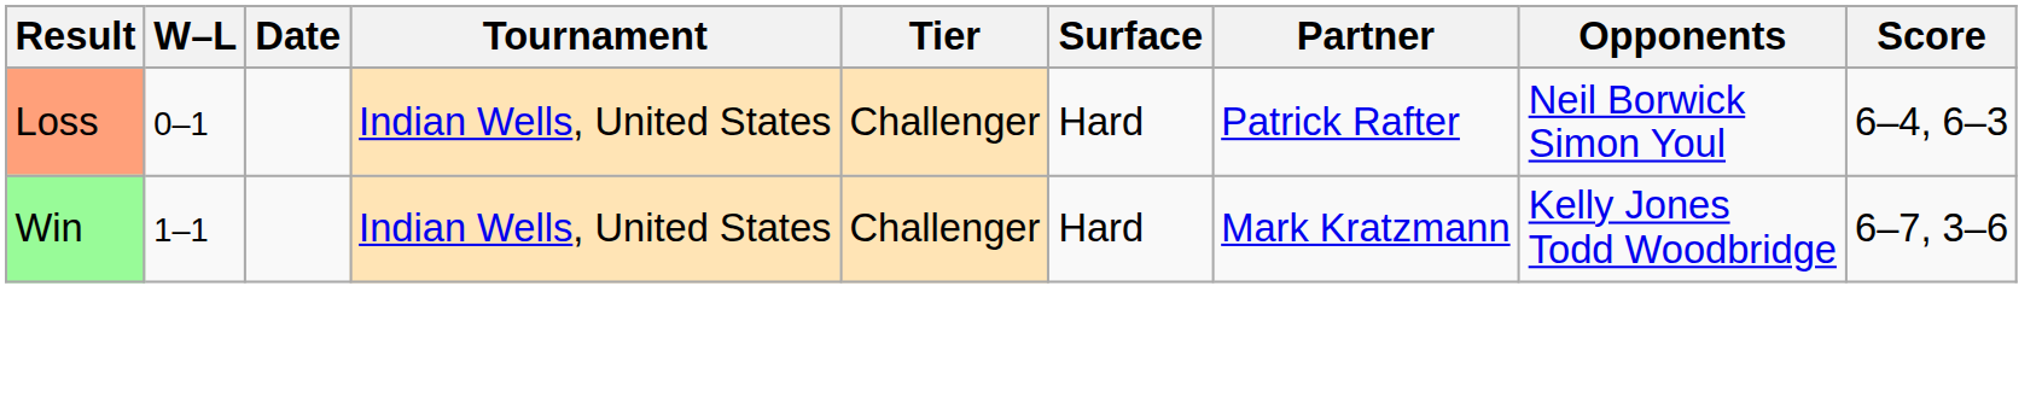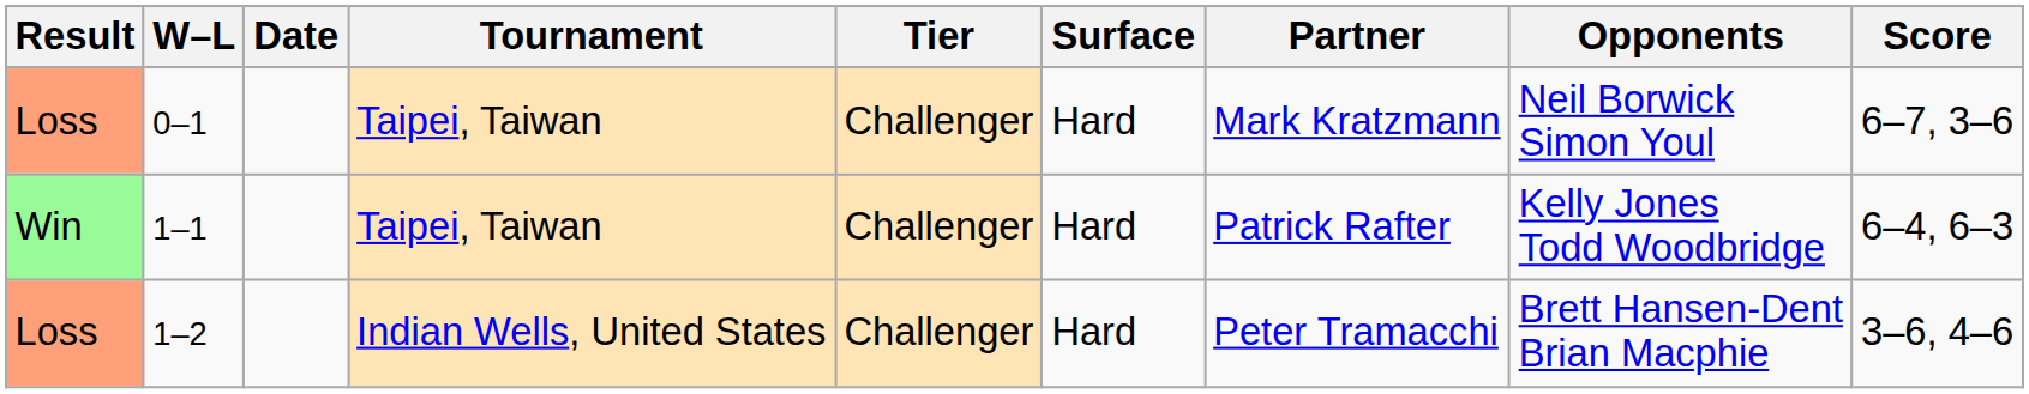 <table class="sortable wikitable">
 <tr>
 <th>Result</th>
 <th class="unsortable">W–L</th>
 <th>Date</th>
 <th>Tournament</th>
 <th>Tier</th>
 <th>Surface</th>
 <th>Partner</th>
 <th>Opponents</th>
 <th class="unsortable">Score</th>
 </tr>
 <tr>
 <td style="background:#ffa07a;">Loss</td>
 <td><small>0–1</small></td>
 <td></td>
-<td style="background:moccasin;"><a href='#'>Indian Wells</a>, United States</td>
+<td style="background:moccasin;"><a href='#'>Taipei</a>, Taiwan</td>
 <td style="background:moccasin;">Challenger</td>
 <td>Hard</td>
-<td> <a href='#'>Patrick Rafter</a></td>
+<td> <a href='#'>Mark Kratzmann</a></td>
 <td> <a href='#'>Neil Borwick</a> <br>  <a href='#'>Simon Youl</a></td>
-<td>6–4, 6–3</td>
+<td>6–7, 3–6</td>
 </tr>
 <tr>
 <td style="background:#98fb98;">Win</td>
 <td><small>1–1</small></td>
 <td></td>
+<td style="background:moccasin;"><a href='#'>Taipei</a>, Taiwan</td>
+<td style="background:moccasin;">Challenger</td>
+<td>Hard</td>
+<td> <a href='#'>Patrick Rafter</a></td>
+<td> <a href='#'>Kelly Jones</a> <br>  <a href='#'>Todd Woodbridge</a></td>
+<td>6–4, 6–3</td>
+</tr>
+<tr>
+<td style="background:#ffa07a;">Loss</td>
+<td><small>1–2</small></td>
+<td></td>
 <td style="background:moccasin;"><a href='#'>Indian Wells</a>, United States</td>
 <td style="background:moccasin;">Challenger</td>
 <td>Hard</td>
-<td> <a href='#'>Mark Kratzmann</a></td>
-<td> <a href='#'>Kelly Jones</a> <br>  <a href='#'>Todd Woodbridge</a></td>
-<td>6–7, 3–6</td>
+<td> <a href='#'>Peter Tramacchi</a></td>
+<td> <a href='#'>Brett Hansen-Dent</a> <br>  <a href='#'>Brian Macphie</a></td>
+<td>3–6, 4–6</td>
 </tr>
 </table>
